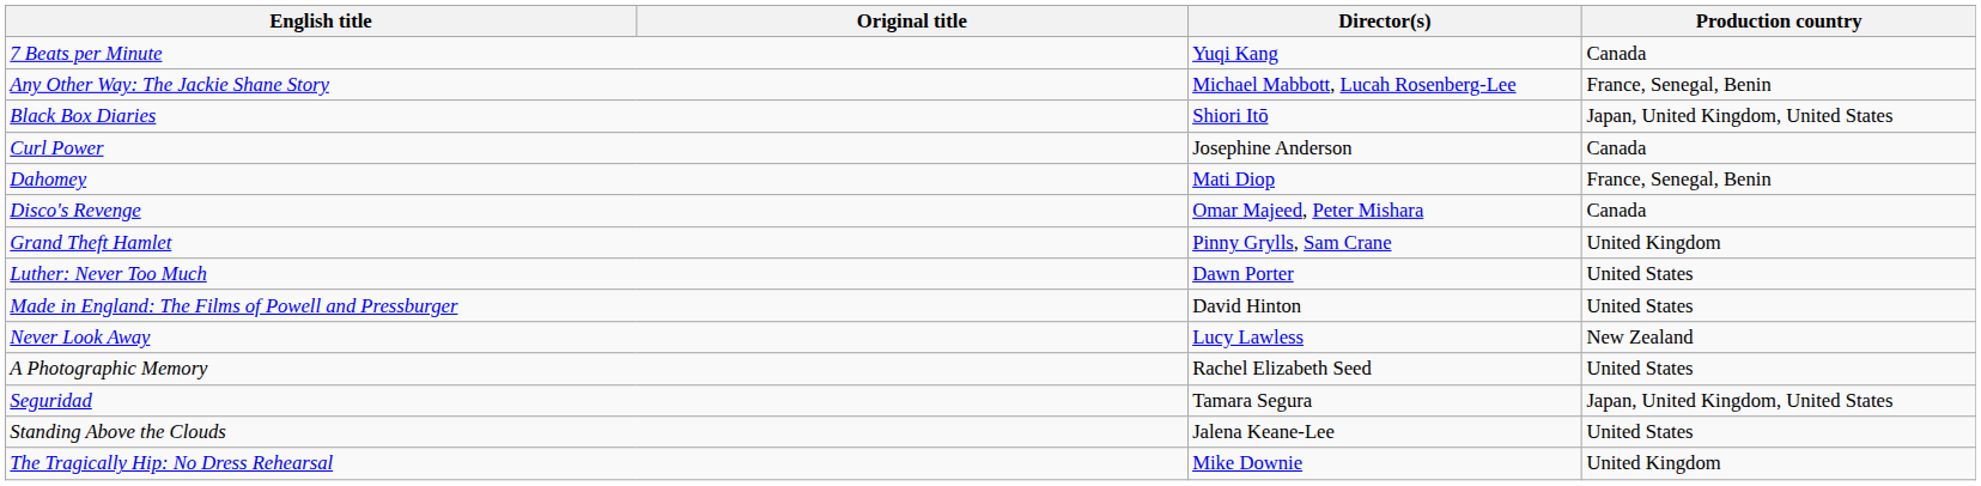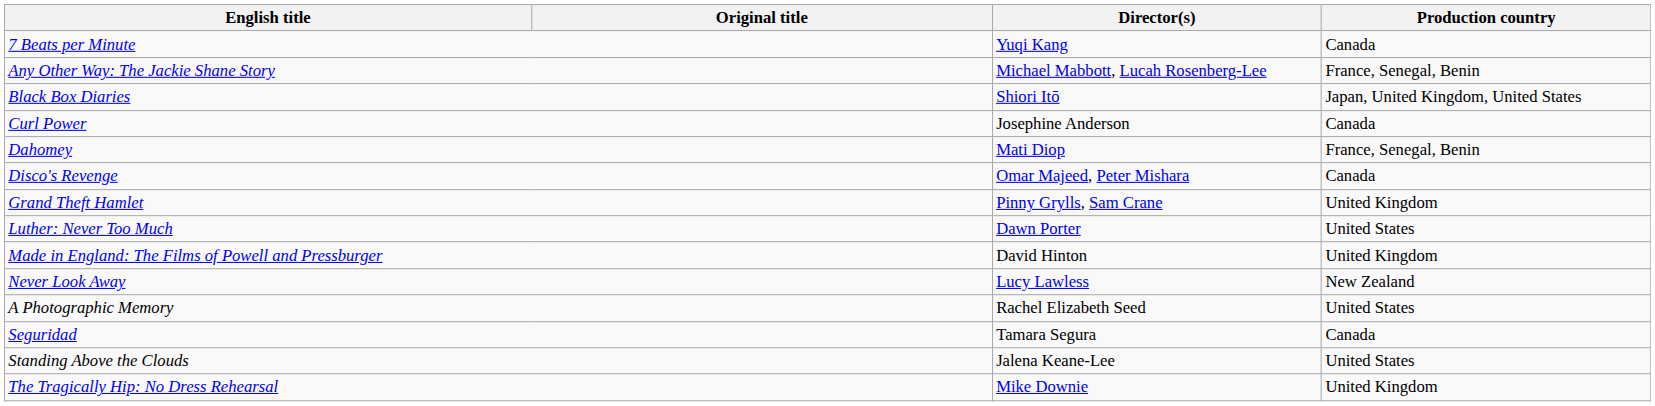 <table class="wikitable" width=100%>
 <tr>
 <th scope="col" width="32%">English title</th>
 <th scope="col" width="28%">Original title</th>
 <th scope="col" width="20%">Director(s)</th>
 <th scope="col" width="20%">Production country</th>
 </tr>
 <tr>
 <td colspan=2><em><a href='#'>7 Beats per Minute</a></em></td>
 <td><a href='#'>Yuqi Kang</a></td>
 <td>Canada</td>
 </tr>
 <tr>
 <td colspan=2><em><a href='#'>Any Other Way: The Jackie Shane Story</a></em></td>
 <td><a href='#'>Michael Mabbott</a>, <a href='#'>Lucah Rosenberg-Lee</a></td>
 <td>France, Senegal, Benin</td>
 </tr>
 <tr>
 <td colspan=2><em><a href='#'>Black Box Diaries</a></em></td>
 <td><a href='#'>Shiori Itō</a></td>
 <td>Japan, United Kingdom, United States</td>
 </tr>
 <tr>
 <td colspan=2><em><a href='#'>Curl Power</a></em></td>
 <td>Josephine Anderson</td>
 <td>Canada</td>
 </tr>
 <tr>
 <td colspan=2><em><a href='#'>Dahomey</a></em></td>
 <td><a href='#'>Mati Diop</a></td>
 <td>France, Senegal, Benin</td>
 </tr>
 <tr>
 <td colspan=2><em><a href='#'>Disco's Revenge</a></em></td>
 <td><a href='#'>Omar Majeed</a>, <a href='#'>Peter Mishara</a></td>
 <td>Canada</td>
 </tr>
 <tr>
 <td colspan=2><em><a href='#'>Grand Theft Hamlet</a></em></td>
 <td><a href='#'>Pinny Grylls</a>, <a href='#'>Sam Crane</a></td>
 <td>United Kingdom</td>
 </tr>
 <tr>
 <td colspan=2><em><a href='#'>Luther: Never Too Much</a></em></td>
 <td><a href='#'>Dawn Porter</a></td>
 <td>United States</td>
 </tr>
 <tr>
 <td colspan=2><em><a href='#'>Made in England: The Films of Powell and Pressburger</a></em></td>
 <td>David Hinton</td>
-<td>United States</td>
+<td>United Kingdom</td>
 </tr>
 <tr>
 <td colspan=2><em><a href='#'>Never Look Away</a></em></td>
 <td><a href='#'>Lucy Lawless</a></td>
 <td>New Zealand</td>
 </tr>
 <tr>
 <td colspan=2><em>A Photographic Memory</em></td>
 <td>Rachel Elizabeth Seed</td>
 <td>United States</td>
 </tr>
 <tr>
 <td colspan=2><em><a href='#'>Seguridad</a></em></td>
 <td>Tamara Segura</td>
-<td>Japan, United Kingdom, United States</td>
+<td>Canada</td>
 </tr>
 <tr>
 <td colspan=2><em>Standing Above the Clouds</em></td>
 <td>Jalena Keane-Lee</td>
 <td>United States</td>
 </tr>
 <tr>
 <td colspan=2><em><a href='#'>The Tragically Hip: No Dress Rehearsal</a></em></td>
 <td><a href='#'>Mike Downie</a></td>
 <td>United Kingdom</td>
 </tr>
 </table>
